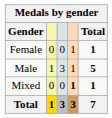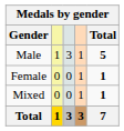 <table class=wikitable style=font-size:85%;float:right;text-align:center>
 <tr>
 <th colspan=5>Medals by gender</th>
 </tr>
 <tr>
 <th>Gender</th>
 <td bgcolor=F7F6A8></td>
 <td bgcolor=DCE5E5></td>
 <td bgcolor=FFDAB9></td>
 <th>Total</th>
 </tr>
 <tr>
+<td>Male</td>
+<td bgcolor=F7F6A8>1</td>
+<td bgcolor=DCE5E5>3</td>
+<td bgcolor=FFDAB9>1</td>
+<td><strong>5</strong></td>
+</tr>
+<tr>
 <td>Female</td>
 <td bgcolor=F7F6A8>0</td>
 <td bgcolor=DCE5E5>0</td>
 <td bgcolor=FFDAB9>1</td>
 <td><strong>1</strong></td>
 </tr>
 <tr>
-<td>Male</td>
-<td bgcolor=F7F6A8>1</td>
-<td bgcolor=DCE5E5>3</td>
-<td bgcolor=FFDAB9>1</td>
-<td><strong>5</strong></td>
-</tr>
-<tr>
 <td>Mixed</td>
 <td bgcolor=F7F6A8>0</td>
 <td bgcolor=DCE5E5>0</td>
-<td bgcolor=FFDAB9><strong>1</strong></td>
+<td bgcolor=FFDAB9>1</td>
 <td><strong>1</strong></td>
 </tr>
 <tr>
 <th>Total</th>
 <th style=background:gold>1</th>
 <th style=background:silver>3</th>
 <th style=background:#c96>3</th>
 <th>7</th>
 </tr>
 </table>
